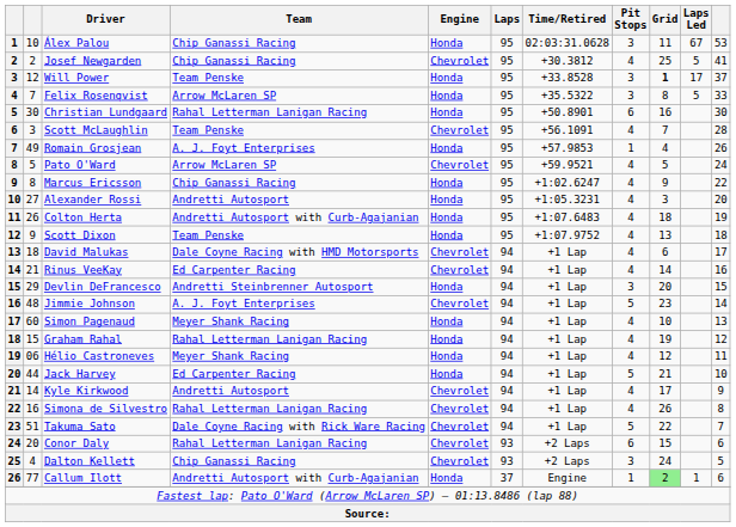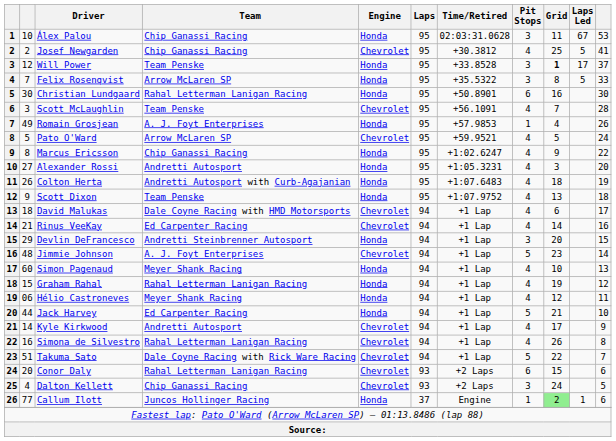 <table class="wikitable sortable" style="font-size:95%;">
 <tr>
 <th scope="col"></th>
 <th scope="col"></th>
 <th scope="col">Driver</th>
 <th scope="col">Team</th>
 <th scope="col">Engine</th>
 <th class="unsortable" scope="col">Laps</th>
 <th class="unsortable" scope="col">Time/Retired</th>
 <th scope="col">Pit<br>Stops</th>
 <th scope="col">Grid</th>
 <th scope="col">Laps<br>Led</th>
 <th scope="col"></th>
 </tr>
 <tr>
 <th>1</th>
 <td align="center">10</td>
 <td> <a href='#'>Álex Palou</a></td>
 <td><a href='#'>Chip Ganassi Racing</a></td>
 <td><a href='#'>Honda</a></td>
 <td align="center">95</td>
 <td align="center">02:03:31.0628</td>
 <td align="center">3</td>
 <td align="center">11</td>
 <td align="center">67</td>
 <td align="center">53</td>
 </tr>
 <tr>
 <th>2</th>
 <td align="center">2</td>
 <td> <a href='#'>Josef Newgarden</a></td>
 <td><a href='#'>Chip Ganassi Racing</a></td>
 <td><a href='#'>Chevrolet</a></td>
 <td align="center">95</td>
 <td align="center">+30.3812</td>
 <td align="center">4</td>
 <td align="center">25</td>
 <td align="center">5</td>
 <td align="center">41</td>
 </tr>
 <tr>
 <th>3</th>
 <td align="center">12</td>
 <td> <a href='#'>Will Power</a></td>
 <td><a href='#'>Team Penske</a></td>
 <td><a href='#'>Honda</a></td>
 <td align="center">95</td>
 <td align="center">+33.8528</td>
 <td align="center">3</td>
 <td align="center"><strong>1</strong></td>
 <td align="center">17</td>
 <td align="center">37</td>
 </tr>
 <tr>
 <th>4</th>
 <td align="center">7</td>
 <td> <a href='#'>Felix Rosenqvist</a></td>
 <td><a href='#'>Arrow McLaren SP</a></td>
 <td><a href='#'>Honda</a></td>
 <td align="center">95</td>
 <td align="center">+35.5322</td>
 <td align="center">3</td>
 <td align="center">8</td>
 <td align="center">5</td>
 <td align="center">33</td>
 </tr>
 <tr>
 <th>5</th>
 <td align="center">30</td>
 <td> <a href='#'>Christian Lundgaard</a> <strong></strong></td>
 <td><a href='#'>Rahal Letterman Lanigan Racing</a></td>
 <td><a href='#'>Honda</a></td>
 <td align="center">95</td>
 <td align="center">+50.8901</td>
 <td align="center">6</td>
 <td align="center">16</td>
 <td align="center"></td>
 <td align="center">30</td>
 </tr>
 <tr>
 <th>6</th>
 <td align="center">3</td>
 <td> <a href='#'>Scott McLaughlin</a></td>
 <td><a href='#'>Team Penske</a></td>
 <td><a href='#'>Chevrolet</a></td>
 <td align="center">95</td>
 <td align="center">+56.1091</td>
 <td align="center">4</td>
 <td align="center">7</td>
 <td align="center"></td>
 <td align="center">28</td>
 </tr>
 <tr>
 <th>7</th>
 <td align="center">49</td>
 <td> <a href='#'>Romain Grosjean</a></td>
 <td><a href='#'>A. J. Foyt Enterprises</a></td>
 <td><a href='#'>Honda</a></td>
 <td align="center">95</td>
 <td align="center">+57.9853</td>
 <td align="center">1</td>
 <td align="center">4</td>
 <td align="center"></td>
 <td align="center">26</td>
 </tr>
 <tr>
 <th>8</th>
 <td align="center">5</td>
 <td> <a href='#'>Pato O'Ward</a></td>
 <td><a href='#'>Arrow McLaren SP</a></td>
 <td><a href='#'>Chevrolet</a></td>
 <td align="center">95</td>
 <td align="center">+59.9521</td>
 <td align="center">4</td>
 <td align="center">5</td>
 <td align="center"></td>
 <td align="center">24</td>
 </tr>
 <tr>
 <th>9</th>
 <td align="center">8</td>
 <td> <a href='#'>Marcus Ericsson</a></td>
 <td><a href='#'>Chip Ganassi Racing</a></td>
 <td><a href='#'>Honda</a></td>
 <td align="center">95</td>
 <td align="center">+1:02.6247</td>
 <td align="center">4</td>
 <td align="center">9</td>
 <td align="center"></td>
 <td align="center">22</td>
 </tr>
 <tr>
 <th>10</th>
 <td align="center">27</td>
 <td> <a href='#'>Alexander Rossi</a></td>
 <td><a href='#'>Andretti Autosport</a></td>
 <td><a href='#'>Honda</a></td>
 <td align="center">95</td>
 <td align="center">+1:05.3231</td>
 <td align="center">4</td>
 <td align="center">3</td>
 <td align="center"></td>
 <td align="center">20</td>
 </tr>
 <tr>
 <th>11</th>
 <td align="center">26</td>
 <td> <a href='#'>Colton Herta</a> <strong></strong></td>
 <td><a href='#'>Andretti Autosport</a> with <a href='#'>Curb-Agajanian</a></td>
 <td><a href='#'>Honda</a></td>
 <td align="center">95</td>
 <td align="center">+1:07.6483</td>
 <td align="center">4</td>
 <td align="center">18</td>
 <td align="center"></td>
 <td align="center">19</td>
 </tr>
 <tr>
 <th>12</th>
 <td align="center">9</td>
 <td> <a href='#'>Scott Dixon</a></td>
 <td><a href='#'>Team Penske</a></td>
 <td><a href='#'>Honda</a></td>
 <td align="center">95</td>
 <td align="center">+1:07.9752</td>
 <td align="center">4</td>
 <td align="center">13</td>
 <td align="center"></td>
 <td align="center">18</td>
 </tr>
 <tr>
 <th>13</th>
 <td align="center">18</td>
 <td> <a href='#'>David Malukas</a> <strong></strong></td>
 <td><a href='#'>Dale Coyne Racing</a> with <a href='#'>HMD Motorsports</a></td>
 <td><a href='#'>Chevrolet</a></td>
 <td align="center">94</td>
 <td align="center">+1 Lap</td>
 <td align="center">4</td>
 <td align="center">6</td>
 <td align="center"></td>
 <td align="center">17</td>
 </tr>
 <tr>
 <th>14</th>
 <td align="center">21</td>
 <td> <a href='#'>Rinus VeeKay</a></td>
 <td><a href='#'>Ed Carpenter Racing</a></td>
 <td><a href='#'>Chevrolet</a></td>
 <td align="center">94</td>
 <td align="center">+1 Lap</td>
 <td align="center">4</td>
 <td align="center">14</td>
 <td align="center"></td>
 <td align="center">16</td>
 </tr>
 <tr>
 <th>15</th>
 <td align="center">29</td>
 <td> <a href='#'>Devlin DeFrancesco</a> <strong></strong></td>
 <td><a href='#'>Andretti Steinbrenner Autosport</a></td>
 <td><a href='#'>Honda</a></td>
 <td align="center">94</td>
 <td align="center">+1 Lap</td>
 <td align="center">3</td>
 <td align="center">20</td>
 <td align="center"></td>
 <td align="center">15</td>
 </tr>
 <tr>
 <th>16</th>
 <td align="center">48</td>
 <td> <a href='#'>Jimmie Johnson</a></td>
 <td><a href='#'>A. J. Foyt Enterprises</a></td>
 <td><a href='#'>Chevrolet</a></td>
 <td align="center">94</td>
 <td align="center">+1 Lap</td>
 <td align="center">5</td>
 <td align="center">23</td>
 <td align="center"></td>
 <td align="center">14</td>
 </tr>
 <tr>
 <th>17</th>
 <td align="center">60</td>
 <td> <a href='#'>Simon Pagenaud</a></td>
 <td><a href='#'>Meyer Shank Racing</a></td>
 <td><a href='#'>Honda</a></td>
 <td align="center">94</td>
 <td align="center">+1 Lap</td>
 <td align="center">4</td>
 <td align="center">10</td>
 <td align="center"></td>
 <td align="center">13</td>
 </tr>
 <tr>
 <th>18</th>
 <td align="center">15</td>
 <td> <a href='#'>Graham Rahal</a></td>
 <td><a href='#'>Rahal Letterman Lanigan Racing</a></td>
 <td><a href='#'>Honda</a></td>
 <td align="center">94</td>
 <td align="center">+1 Lap</td>
 <td align="center">4</td>
 <td align="center">19</td>
 <td align="center"></td>
 <td align="center">12</td>
 </tr>
 <tr>
 <th>19</th>
 <td align="center">06</td>
 <td> <a href='#'>Hélio Castroneves</a> <strong></strong></td>
 <td><a href='#'>Meyer Shank Racing</a></td>
 <td><a href='#'>Honda</a></td>
 <td align="center">94</td>
 <td align="center">+1 Lap</td>
 <td align="center">4</td>
 <td align="center">12</td>
 <td align="center"></td>
 <td align="center">11</td>
 </tr>
 <tr>
 <th>20</th>
 <td align="center">44</td>
 <td> <a href='#'>Jack Harvey</a></td>
 <td><a href='#'>Ed Carpenter Racing</a></td>
 <td><a href='#'>Honda</a></td>
 <td align="center">94</td>
 <td align="center">+1 Lap</td>
 <td align="center">5</td>
 <td align="center">21</td>
 <td align="center"></td>
 <td align="center">10</td>
 </tr>
 <tr>
 <th>21</th>
 <td align="center">14</td>
 <td> <a href='#'>Kyle Kirkwood</a> <strong></strong></td>
 <td><a href='#'>Andretti Autosport</a></td>
 <td><a href='#'>Chevrolet</a></td>
 <td align="center">94</td>
 <td align="center">+1 Lap</td>
 <td align="center">4</td>
 <td align="center">17</td>
 <td align="center"></td>
 <td align="center">9</td>
 </tr>
 <tr>
 <th>22</th>
 <td align="center">16</td>
 <td> <a href='#'>Simona de Silvestro</a></td>
 <td><a href='#'>Rahal Letterman Lanigan Racing</a></td>
 <td><a href='#'>Chevrolet</a></td>
 <td align="center">94</td>
 <td align="center">+1 Lap</td>
 <td align="center">4</td>
 <td align="center">26</td>
 <td align="center"></td>
 <td align="center">8</td>
 </tr>
 <tr>
 <th>23</th>
 <td align="center">51</td>
 <td> <a href='#'>Takuma Sato</a></td>
 <td><a href='#'>Dale Coyne Racing</a> with <a href='#'>Rick Ware Racing</a></td>
 <td><a href='#'>Chevrolet</a></td>
 <td align="center">94</td>
 <td align="center">+1 Lap</td>
 <td align="center">5</td>
 <td align="center">22</td>
 <td align="center"></td>
 <td align="center">7</td>
 </tr>
 <tr>
 <th>24</th>
 <td align="center">20</td>
 <td> <a href='#'>Conor Daly</a></td>
 <td><a href='#'>Rahal Letterman Lanigan Racing</a></td>
 <td><a href='#'>Chevrolet</a></td>
 <td align="center">93</td>
 <td align="center">+2 Laps</td>
 <td align="center">6</td>
 <td align="center">15</td>
 <td align="center"></td>
 <td align="center">6</td>
 </tr>
 <tr>
 <th>25</th>
 <td align="center">4</td>
 <td> <a href='#'>Dalton Kellett</a></td>
 <td><a href='#'>Chip Ganassi Racing</a></td>
 <td><a href='#'>Chevrolet</a></td>
 <td align="center">93</td>
 <td align="center">+2 Laps</td>
 <td align="center">3</td>
 <td align="center">24</td>
 <td align="center"></td>
 <td align="center">5</td>
 </tr>
 <tr>
 <th>26</th>
 <td align="center">77</td>
 <td> <a href='#'>Callum Ilott</a> <strong></strong></td>
-<td><a href='#'>Andretti Autosport</a> with <a href='#'>Curb-Agajanian</a></td>
+<td><a href='#'>Juncos Hollinger Racing</a></td>
 <td><a href='#'>Honda</a></td>
 <td align="center">37</td>
 <td align="center">Engine</td>
 <td align="center">1</td>
 <td align="center" style="background: lightgreen;">2</td>
 <td align="center">1</td>
 <td align="center">6</td>
 </tr>
 <tr>
 </tr>
 <tr class="sortbottom">
 <td colspan="11" style="text-align:center"><em><a href='#'>Fastest lap</a>:  <a href='#'>Pato O'Ward</a> (<a href='#'>Arrow McLaren SP</a>) – 01:13.8486 (lap 88)</em></td>
 </tr>
 <tr class="sortbottom">
 <th colspan="11">Source:</th>
 </tr>
 </table>
